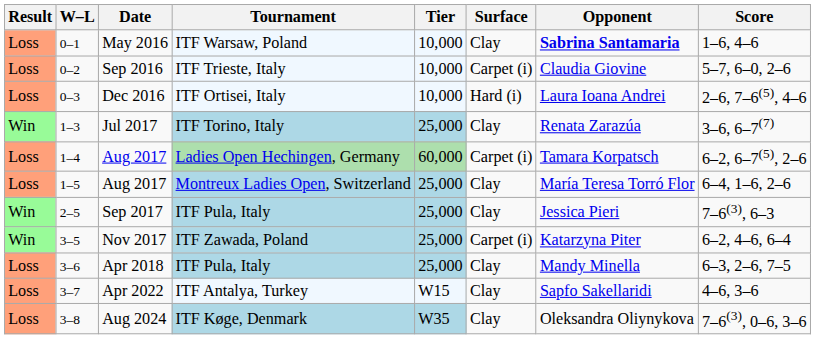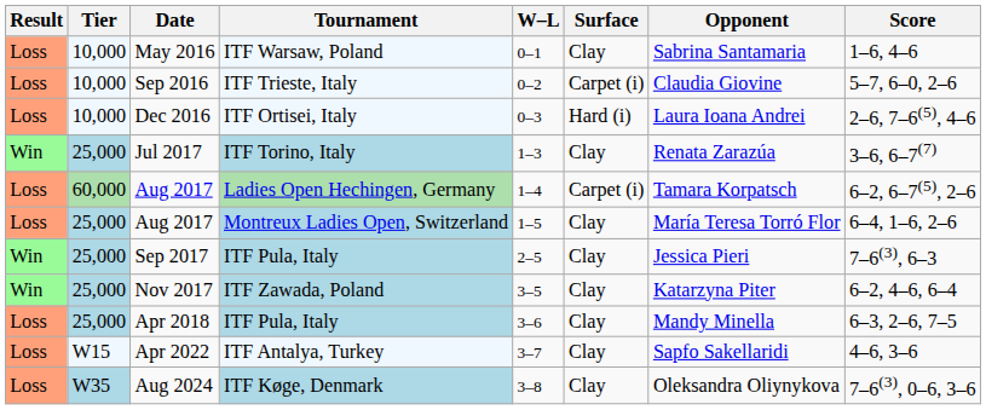 <table class="sortable wikitable">
 <tr>
 <th>Result</th>
-<th class="unsortable">W–L</th>
+<th>Tier</th>
 <th>Date</th>
 <th>Tournament</th>
-<th>Tier</th>
+<th class="unsortable">W–L</th>
 <th>Surface</th>
 <th>Opponent</th>
 <th class="unsortable">Score</th>
 </tr>
 <tr>
 <td style="background:#ffa07a;">Loss</td>
-<td><small>0–1</small></td>
+<td style="background:#f0f8ff;">10,000</td>
 <td>May 2016</td>
 <td style="background:#f0f8ff;">ITF Warsaw, Poland</td>
-<td style="background:#f0f8ff;">10,000</td>
+<td><small>0–1</small></td>
 <td>Clay</td>
-<td><strong> <a href='#'>Sabrina Santamaria</a></strong></td>
+<td> <a href='#'>Sabrina Santamaria</a></td>
 <td>1–6, 4–6</td>
 </tr>
 <tr>
 <td style="background:#ffa07a;">Loss</td>
-<td><small>0–2</small></td>
+<td style="background:#f0f8ff;">10,000</td>
 <td>Sep 2016</td>
 <td style="background:#f0f8ff;">ITF Trieste, Italy</td>
-<td style="background:#f0f8ff;">10,000</td>
+<td><small>0–2</small></td>
 <td>Carpet (i)</td>
 <td> <a href='#'>Claudia Giovine</a></td>
 <td>5–7, 6–0, 2–6</td>
 </tr>
 <tr>
 <td style="background:#ffa07a;">Loss</td>
-<td><small>0–3</small></td>
+<td style="background:#f0f8ff;">10,000</td>
 <td>Dec 2016</td>
 <td style="background:#f0f8ff;">ITF Ortisei, Italy</td>
-<td style="background:#f0f8ff;">10,000</td>
+<td><small>0–3</small></td>
 <td>Hard (i)</td>
 <td> <a href='#'>Laura Ioana Andrei</a></td>
 <td>2–6, 7–6<sup>(5)</sup>, 4–6</td>
 </tr>
 <tr>
 <td style="background:#98fb98;">Win</td>
-<td><small>1–3</small></td>
+<td style="background:lightblue;">25,000</td>
 <td>Jul 2017</td>
 <td style="background:lightblue;">ITF Torino, Italy</td>
-<td style="background:lightblue;">25,000</td>
+<td><small>1–3</small></td>
 <td>Clay</td>
 <td> <a href='#'>Renata Zarazúa</a></td>
 <td>3–6, 6–7<sup>(7)</sup></td>
 </tr>
 <tr>
 <td style="background:#ffa07a;">Loss</td>
-<td><small>1–4</small></td>
+<td style="background:#addfad;">60,000</td>
 <td><a href='#'>Aug 2017</a></td>
 <td style="background:#addfad;"><a href='#'>Ladies Open Hechingen</a>, Germany</td>
-<td style="background:#addfad;">60,000</td>
+<td><small>1–4</small></td>
 <td>Carpet (i)</td>
 <td> <a href='#'>Tamara Korpatsch</a></td>
 <td>6–2, 6–7<sup>(5)</sup>, 2–6</td>
 </tr>
 <tr>
 <td style="background:#ffa07a;">Loss</td>
-<td><small>1–5</small></td>
+<td style="background:lightblue;">25,000</td>
 <td>Aug 2017</td>
 <td style="background:lightblue;"><a href='#'>Montreux Ladies Open</a>, Switzerland</td>
-<td style="background:lightblue;">25,000</td>
+<td><small>1–5</small></td>
 <td>Clay</td>
 <td> <a href='#'>María Teresa Torró Flor</a></td>
 <td>6–4, 1–6, 2–6</td>
 </tr>
 <tr>
 <td style="background:#98fb98;">Win</td>
-<td><small>2–5</small></td>
+<td style="background:lightblue;">25,000</td>
 <td>Sep 2017</td>
 <td style="background:lightblue;">ITF Pula, Italy</td>
-<td style="background:lightblue;">25,000</td>
+<td><small>2–5</small></td>
 <td>Clay</td>
 <td> <a href='#'>Jessica Pieri</a></td>
 <td>7–6<sup>(3)</sup>, 6–3</td>
 </tr>
 <tr>
 <td style="background:#98fb98;">Win</td>
-<td><small>3–5</small></td>
+<td style="background:lightblue;">25,000</td>
 <td>Nov 2017</td>
 <td style="background:lightblue;">ITF Zawada, Poland</td>
-<td style="background:lightblue;">25,000</td>
-<td>Carpet (i)</td>
+<td><small>3–5</small></td>
+<td>Clay</td>
 <td> <a href='#'>Katarzyna Piter</a></td>
 <td>6–2, 4–6, 6–4</td>
 </tr>
 <tr>
 <td style="background:#ffa07a;">Loss</td>
-<td><small>3–6</small></td>
+<td style="background:lightblue;">25,000</td>
 <td>Apr 2018</td>
 <td style="background:lightblue;">ITF Pula, Italy</td>
-<td style="background:lightblue;">25,000</td>
+<td><small>3–6</small></td>
 <td>Clay</td>
 <td> <a href='#'>Mandy Minella</a></td>
 <td>6–3, 2–6, 7–5</td>
 </tr>
 <tr>
 <td style="background:#ffa07a;">Loss</td>
-<td><small>3–7</small></td>
+<td style="background:#f0f8ff;">W15</td>
 <td>Apr 2022</td>
 <td style="background:#f0f8ff;">ITF Antalya, Turkey</td>
-<td style="background:#f0f8ff;">W15</td>
+<td><small>3–7</small></td>
 <td>Clay</td>
 <td> <a href='#'>Sapfo Sakellaridi</a></td>
 <td>4–6, 3–6</td>
 </tr>
 <tr>
 <td style="background:#ffa07a;">Loss</td>
-<td><small>3–8</small></td>
+<td style="background:lightblue;">W35</td>
 <td>Aug 2024</td>
 <td style="background:lightblue;">ITF Køge, Denmark</td>
-<td style="background:lightblue;">W35</td>
+<td><small>3–8</small></td>
 <td>Clay</td>
 <td> Oleksandra Oliynykova</td>
 <td>7–6<sup>(3)</sup>, 0–6, 3–6</td>
 </tr>
 </table>
